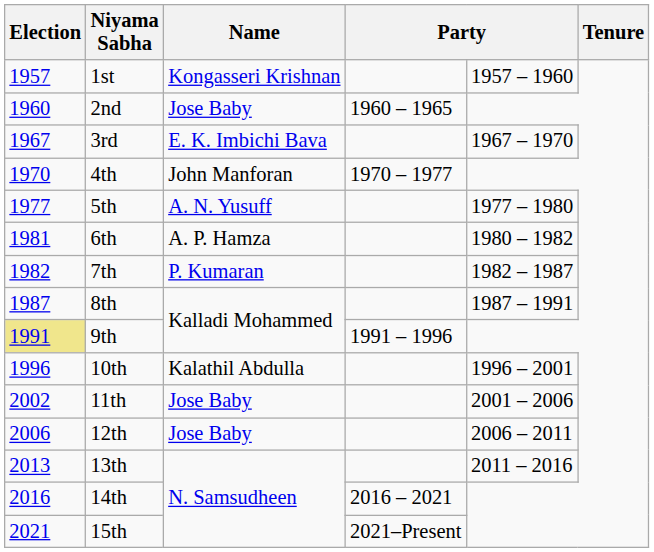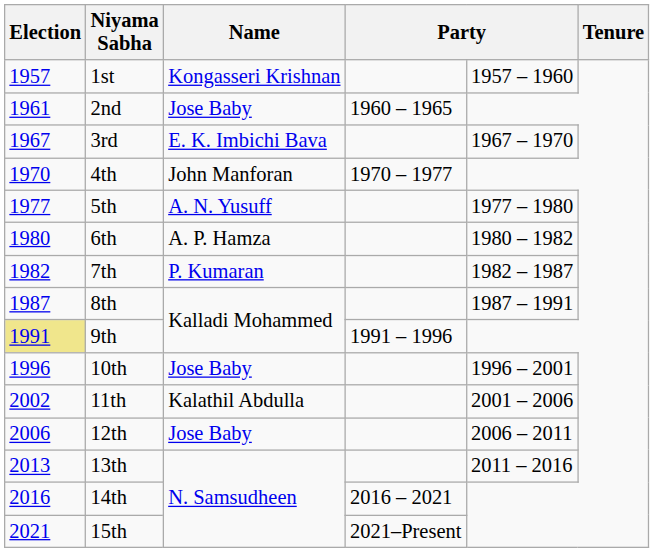 <table class="wikitable sortable">
 <tr>
 <th>Election</th>
 <th>Niyama<br>Sabha</th>
 <th>Name</th>
 <th colspan=2>Party</th>
 <th>Tenure</th>
 </tr>
 <tr>
 <td><a href='#'>1957</a></td>
 <td>1st</td>
 <td><a href='#'>Kongasseri Krishnan</a></td>
 <td></td>
 <td>1957 – 1960</td>
 </tr>
 <tr>
-<td><a href='#'>1960</a></td>
+<td><a href='#'>1961</a></td>
 <td>2nd</td>
 <td><a href='#'>Jose Baby</a></td>
 <td>1960 – 1965</td>
 </tr>
 <tr>
 <td><a href='#'>1967</a></td>
 <td>3rd</td>
 <td><a href='#'>E. K. Imbichi Bava</a></td>
 <td></td>
 <td>1967 – 1970</td>
 </tr>
 <tr>
 <td><a href='#'>1970</a></td>
 <td>4th</td>
 <td>John Manforan</td>
 <td>1970 – 1977</td>
 </tr>
 <tr>
 <td><a href='#'>1977</a></td>
 <td>5th</td>
 <td><a href='#'>A. N. Yusuff</a></td>
 <td></td>
 <td>1977 – 1980</td>
 </tr>
 <tr>
-<td><a href='#'>1981</a></td>
+<td><a href='#'>1980</a></td>
 <td>6th</td>
 <td>A. P. Hamza</td>
 <td></td>
 <td>1980 – 1982</td>
 </tr>
 <tr>
 <td><a href='#'>1982</a></td>
 <td>7th</td>
 <td><a href='#'>P. Kumaran</a></td>
 <td></td>
 <td>1982 – 1987</td>
 </tr>
 <tr>
 <td><a href='#'>1987</a></td>
 <td>8th</td>
 <td rowspan="2">Kalladi Mohammed</td>
 <td></td>
 <td>1987 – 1991</td>
 </tr>
 <tr>
 <td style="background: khaki;"><a href='#'>1991</a></td>
 <td>9th</td>
 <td>1991 – 1996</td>
 </tr>
 <tr>
 <td><a href='#'>1996</a></td>
 <td>10th</td>
-<td>Kalathil Abdulla</td>
+<td><a href='#'>Jose Baby</a></td>
 <td></td>
 <td>1996 – 2001</td>
 </tr>
 <tr>
 <td><a href='#'>2002</a></td>
 <td>11th</td>
-<td><a href='#'>Jose Baby</a></td>
+<td>Kalathil Abdulla</td>
 <td></td>
 <td>2001 – 2006</td>
 </tr>
 <tr>
 <td><a href='#'>2006</a></td>
 <td>12th</td>
 <td><a href='#'>Jose Baby</a></td>
 <td></td>
 <td>2006 – 2011</td>
 </tr>
 <tr>
 <td><a href='#'>2013</a></td>
 <td>13th</td>
 <td rowspan="3"><a href='#'>N. Samsudheen</a></td>
 <td></td>
 <td>2011 – 2016</td>
 </tr>
 <tr>
 <td><a href='#'>2016</a></td>
 <td>14th</td>
 <td>2016 – 2021</td>
 </tr>
 <tr>
 <td><a href='#'>2021</a></td>
 <td>15th</td>
 <td>2021–Present</td>
 </tr>
 </table>
